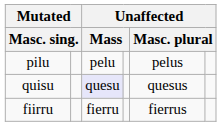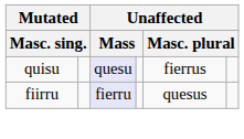 <table class="wikitable" style="margin: 1em auto 1em auto; text-align:center;">
 <tr>
 <th colspan=2>Mutated</th>
 <th colspan=4>Unaffected</th>
 </tr>
 <tr>
 <th colspan=2>Masc. sing.</th>
 <th colspan=2>Mass</th>
 <th colspan=2>Masc. plural</th>
 </tr>
 <tr>
-<td>pilu</td>
-<td></td>
-<td>pelu</td>
-<td></td>
-<td>pelus</td>
-<td></td>
-</tr>
-<tr>
 <td>quisu</td>
 <td></td>
 <td style="background: lavender;">quesu</td>
 <td></td>
-<td>quesus</td>
+<td>fierrus</td>
 <td></td>
 </tr>
 <tr>
 <td>fiirru</td>
 <td></td>
-<td>fierru</td>
+<td style="background: lavender;">fierru</td>
 <td></td>
-<td>fierrus</td>
+<td>quesus</td>
 <td></td>
 </tr>
 </table>
